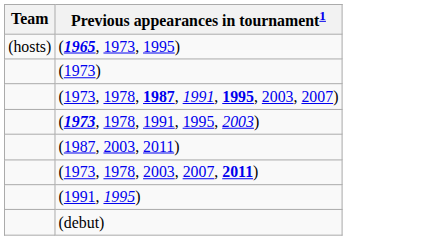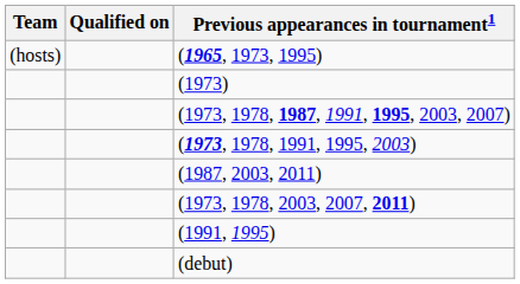 <table class="wikitable sortable" style="text-align: left;">
 <tr>
 <th>Team</th>
+<th>Qualified on</th>
 <th>Previous appearances in tournament<sup><strong><a href='#'>1</a></strong></sup></th>
 </tr>
 <tr>
 <td> (hosts)</td>
+<td></td>
 <td> (<strong><em><a href='#'>1965</a></em></strong>, <a href='#'>1973</a>, <a href='#'>1995</a>)</td>
 </tr>
 <tr>
+<td></td>
 <td></td>
 <td> (<a href='#'>1973</a>)</td>
 </tr>
 <tr>
 <td></td>
+<td></td>
 <td> (<a href='#'>1973</a>, <a href='#'>1978</a>, <strong><a href='#'>1987</a></strong>, <em><a href='#'>1991</a></em>, <strong><a href='#'>1995</a></strong>, <a href='#'>2003</a>, <a href='#'>2007</a>)</td>
 </tr>
 <tr>
+<td></td>
 <td></td>
 <td> (<strong><em><a href='#'>1973</a></em></strong>, <a href='#'>1978</a>, <a href='#'>1991</a>, <a href='#'>1995</a>, <em><a href='#'>2003</a></em>)</td>
 </tr>
 <tr>
 <td></td>
+<td></td>
 <td> (<a href='#'>1987</a>, <a href='#'>2003</a>, <a href='#'>2011</a>)</td>
 </tr>
 <tr>
+<td></td>
 <td></td>
 <td> (<a href='#'>1973</a>, <a href='#'>1978</a>, <a href='#'>2003</a>, <a href='#'>2007</a>, <strong><a href='#'>2011</a></strong>)</td>
 </tr>
 <tr>
 <td></td>
+<td></td>
 <td> (<a href='#'>1991</a>, <em><a href='#'>1995</a></em>)</td>
 </tr>
 <tr>
 <td></td>
+<td></td>
 <td> (debut)</td>
 </tr>
 </table>
